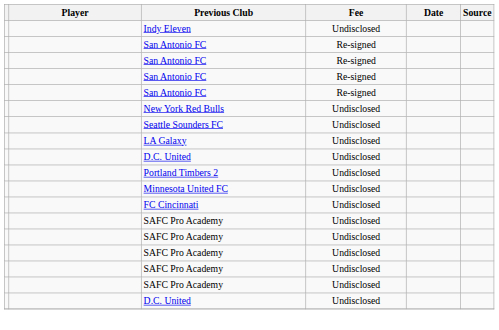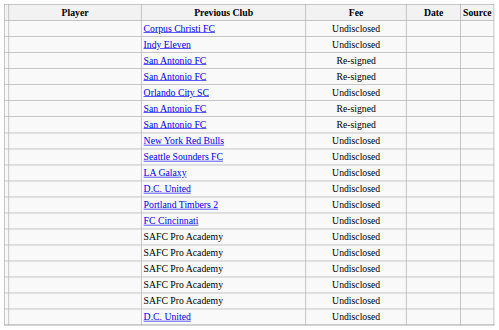 <table class="wikitable plainrowheaders sortable" style="font-size:95%">
 <tr>
 <th></th>
 <th scope="col" style="width:200px;">Player</th>
 <th scope="col" style="width:250px;">Previous Club</th>
 <th scope="col" style="width:150px;">Fee</th>
 <th scope="col" style="width:78px;">Date</th>
 <th>Source</th>
+</tr>
+<tr>
+<td align=center></td>
+<td></td>
+<td> <a href='#'>Corpus Christi FC</a></td>
+<td align=center>Undisclosed</td>
+<td align=center></td>
+<td align=center></td>
 </tr>
 <tr>
 <td align=center></td>
 <td></td>
 <td> <a href='#'>Indy Eleven</a></td>
 <td align=center>Undisclosed</td>
 <td align=center></td>
 <td align=center></td>
 </tr>
 <tr>
 <td align=center></td>
 <td></td>
 <td> <a href='#'>San Antonio FC</a></td>
 <td align=center>Re-signed</td>
 <td align=center></td>
 <td align=center></td>
 </tr>
 <tr>
 <td align=center></td>
 <td></td>
 <td> <a href='#'>San Antonio FC</a></td>
 <td align=center>Re-signed</td>
+<td align=center></td>
+<td align=center></td>
+</tr>
+<tr>
+<td align=center></td>
+<td></td>
+<td> <a href='#'>Orlando City SC</a></td>
+<td align=center>Undisclosed</td>
 <td align=center></td>
 <td align=center></td>
 </tr>
 <tr>
 <td align=center></td>
 <td></td>
 <td> <a href='#'>San Antonio FC</a></td>
 <td align=center>Re-signed</td>
 <td align=center></td>
 <td align=center></td>
 </tr>
 <tr>
 <td align=center></td>
 <td></td>
 <td> <a href='#'>San Antonio FC</a></td>
 <td align=center>Re-signed</td>
 <td align=center></td>
 <td align=center></td>
 </tr>
 <tr>
 <td align=center></td>
 <td></td>
 <td> <a href='#'>New York Red Bulls</a></td>
 <td align=center>Undisclosed</td>
 <td align=center></td>
 <td align=center></td>
 </tr>
 <tr>
 <td align=center></td>
 <td></td>
 <td> <a href='#'>Seattle Sounders FC</a></td>
 <td align=center>Undisclosed</td>
 <td align=center></td>
 <td align=center></td>
 </tr>
 <tr>
 <td align=center></td>
 <td></td>
 <td> <a href='#'>LA Galaxy</a></td>
 <td align=center>Undisclosed</td>
 <td align=center></td>
 <td align=center></td>
 </tr>
 <tr>
 <td align=center></td>
 <td></td>
 <td> <a href='#'>D.C. United</a></td>
 <td align=center>Undisclosed</td>
 <td align=center></td>
 <td align=center></td>
 </tr>
 <tr>
 <td align=center></td>
 <td></td>
 <td> <a href='#'>Portland Timbers 2</a></td>
-<td align=center>Undisclosed</td>
-<td align=center></td>
-<td align=center></td>
-</tr>
-<tr>
-<td align=center></td>
-<td></td>
-<td> <a href='#'>Minnesota United FC</a></td>
 <td align=center>Undisclosed</td>
 <td align=center></td>
 <td align=center></td>
 </tr>
 <tr>
 <td align=center></td>
 <td></td>
 <td> <a href='#'>FC Cincinnati</a></td>
 <td align=center>Undisclosed</td>
 <td align=center></td>
 <td align=center></td>
 </tr>
 <tr>
 <td align=center></td>
 <td></td>
 <td> SAFC Pro Academy</td>
 <td align=center>Undisclosed</td>
 <td align=center></td>
 <td align=center></td>
 </tr>
 <tr>
 <td align=center></td>
 <td></td>
 <td> SAFC Pro Academy</td>
 <td align=center>Undisclosed</td>
 <td align=center></td>
 <td align=center></td>
 </tr>
 <tr>
 <td align=center></td>
 <td></td>
 <td> SAFC Pro Academy</td>
 <td align=center>Undisclosed</td>
 <td align=center></td>
 <td align=center></td>
 </tr>
 <tr>
 <td align=center></td>
 <td></td>
 <td> SAFC Pro Academy</td>
 <td align=center>Undisclosed</td>
 <td align=center></td>
 <td align=center></td>
 </tr>
 <tr>
 <td align=center></td>
 <td></td>
 <td> SAFC Pro Academy</td>
 <td align=center>Undisclosed</td>
 <td align=center></td>
 <td align=center></td>
 </tr>
 <tr>
 <td align=center></td>
 <td></td>
 <td> <a href='#'>D.C. United</a></td>
 <td align=center>Undisclosed</td>
 <td align=center></td>
 <td align=center></td>
 </tr>
 <tr>
 </tr>
 </table>
